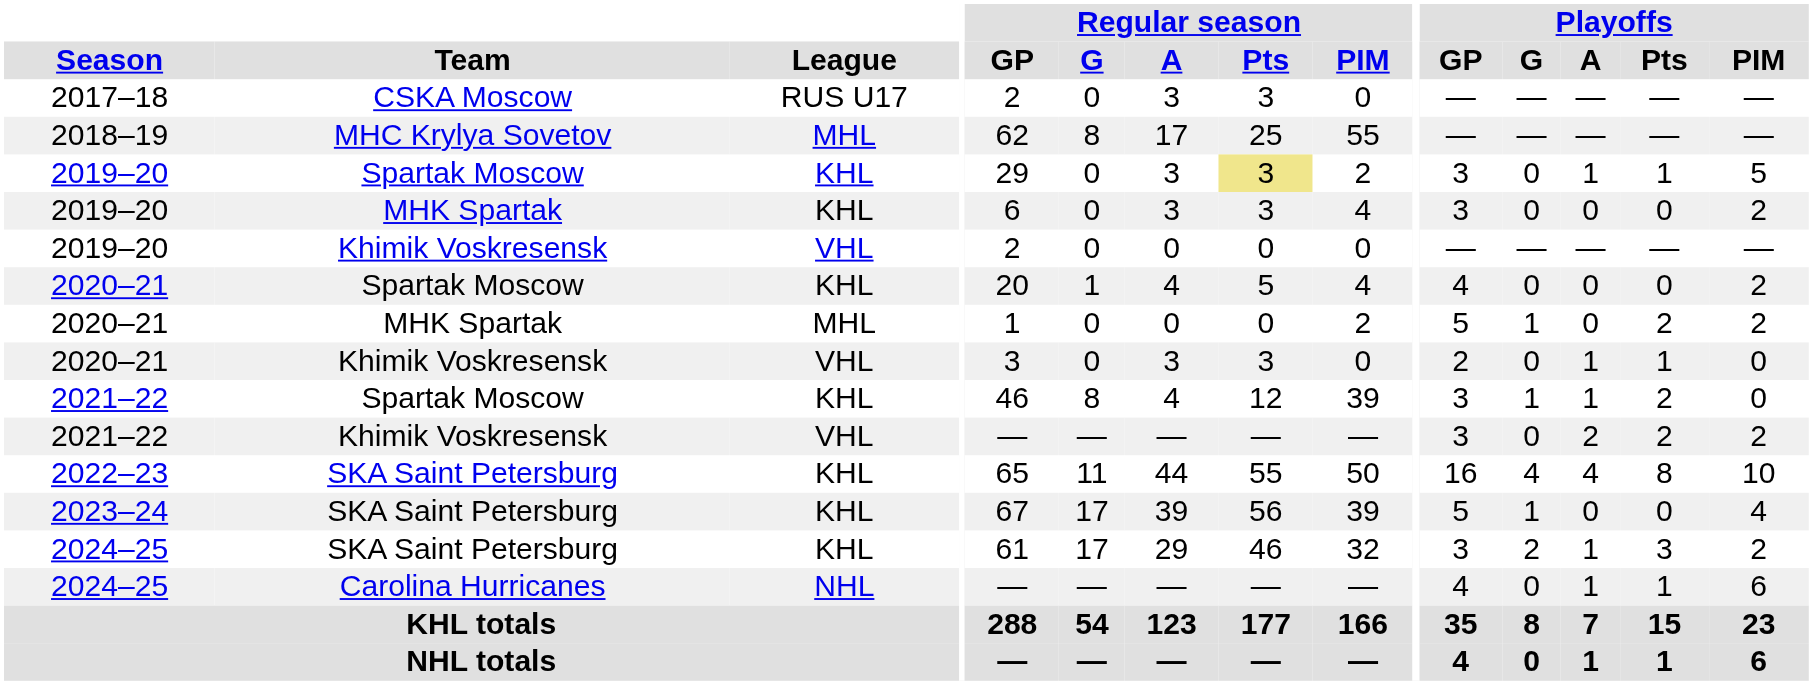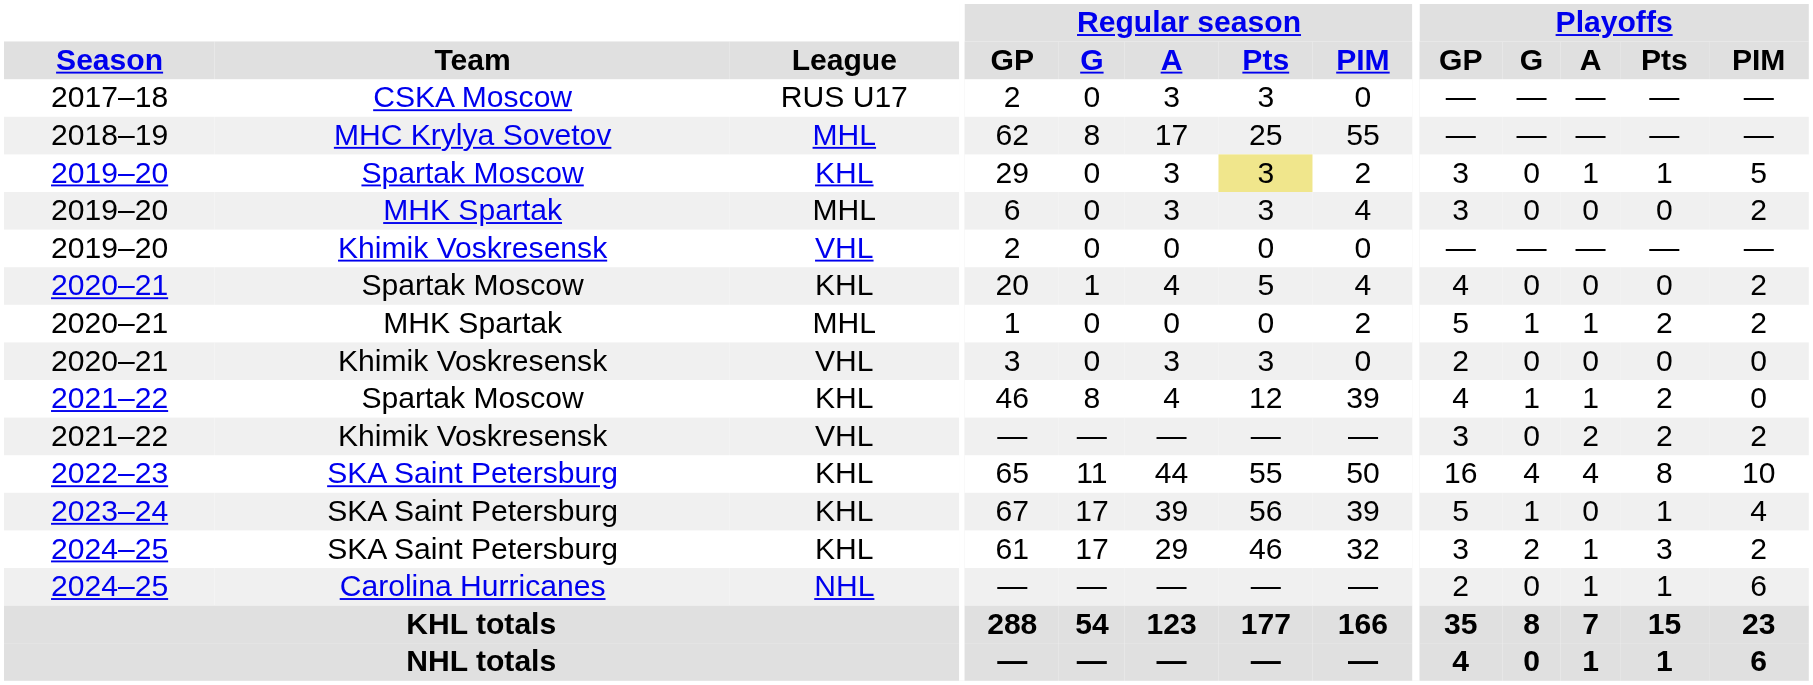 <table border="0" cellpadding="1" cellspacing="0" style="text-align:center; width:60em">
 <tr bgcolor="#e0e0e0">
 <th colspan="3" bgcolor="#ffffff"></th>
 <th rowspan="100" bgcolor="#ffffff"></th>
 <th colspan="5"><a href='#'>Regular season</a></th>
 <th rowspan="100" bgcolor="#ffffff"></th>
 <th colspan="5"><a href='#'>Playoffs</a></th>
 </tr>
 <tr bgcolor="#e0e0e0">
 <th><a href='#'>Season</a></th>
 <th>Team</th>
 <th>League</th>
 <th>GP</th>
 <th><a href='#'>G</a></th>
 <th><a href='#'>A</a></th>
 <th><a href='#'>Pts</a></th>
 <th><a href='#'>PIM</a></th>
 <th>GP</th>
 <th>G</th>
 <th>A</th>
 <th>Pts</th>
 <th>PIM</th>
 </tr>
 <tr>
 <td>2017–18</td>
 <td><a href='#'>CSKA Moscow</a></td>
 <td>RUS U17</td>
 <td>2</td>
 <td>0</td>
 <td>3</td>
 <td>3</td>
 <td>0</td>
 <td>—</td>
 <td>—</td>
 <td>—</td>
 <td>—</td>
 <td>—</td>
 </tr>
 <tr bgcolor="#f0f0f0">
 <td>2018–19</td>
 <td><a href='#'>MHC Krylya Sovetov</a></td>
 <td><a href='#'>MHL</a></td>
 <td>62</td>
 <td>8</td>
 <td>17</td>
 <td>25</td>
 <td>55</td>
 <td>—</td>
 <td>—</td>
 <td>—</td>
 <td>—</td>
 <td>—</td>
 </tr>
 <tr>
 <td><a href='#'>2019–20</a></td>
 <td><a href='#'>Spartak Moscow</a></td>
 <td><a href='#'>KHL</a></td>
 <td>29</td>
 <td>0</td>
 <td>3</td>
 <td style="background: khaki;">3</td>
 <td>2</td>
 <td>3</td>
 <td>0</td>
 <td>1</td>
 <td>1</td>
 <td>5</td>
 </tr>
 <tr bgcolor="#f0f0f0">
 <td>2019–20</td>
 <td><a href='#'>MHK Spartak</a></td>
-<td>KHL</td>
+<td>MHL</td>
 <td>6</td>
 <td>0</td>
 <td>3</td>
 <td>3</td>
 <td>4</td>
 <td>3</td>
 <td>0</td>
 <td>0</td>
 <td>0</td>
 <td>2</td>
 </tr>
 <tr>
 <td>2019–20</td>
 <td><a href='#'>Khimik Voskresensk</a></td>
 <td><a href='#'>VHL</a></td>
 <td>2</td>
 <td>0</td>
 <td>0</td>
 <td>0</td>
 <td>0</td>
 <td>—</td>
 <td>—</td>
 <td>—</td>
 <td>—</td>
 <td>—</td>
 </tr>
 <tr bgcolor="#f0f0f0">
 <td><a href='#'>2020–21</a></td>
 <td>Spartak Moscow</td>
 <td>KHL</td>
 <td>20</td>
 <td>1</td>
 <td>4</td>
 <td>5</td>
 <td>4</td>
 <td>4</td>
 <td>0</td>
 <td>0</td>
 <td>0</td>
 <td>2</td>
 </tr>
 <tr>
 <td>2020–21</td>
 <td>MHK Spartak</td>
 <td>MHL</td>
 <td>1</td>
 <td>0</td>
 <td>0</td>
 <td>0</td>
 <td>2</td>
 <td>5</td>
 <td>1</td>
-<td>0</td>
+<td>1</td>
 <td>2</td>
 <td>2</td>
 </tr>
 <tr bgcolor="#f0f0f0">
 <td>2020–21</td>
 <td>Khimik Voskresensk</td>
 <td>VHL</td>
 <td>3</td>
 <td>0</td>
 <td>3</td>
 <td>3</td>
 <td>0</td>
 <td>2</td>
 <td>0</td>
-<td>1</td>
-<td>1</td>
+<td>0</td>
+<td>0</td>
 <td>0</td>
 </tr>
 <tr>
 <td><a href='#'>2021–22</a></td>
 <td>Spartak Moscow</td>
 <td>KHL</td>
 <td>46</td>
 <td>8</td>
 <td>4</td>
 <td>12</td>
 <td>39</td>
-<td>3</td>
+<td>4</td>
 <td>1</td>
 <td>1</td>
 <td>2</td>
 <td>0</td>
 </tr>
 <tr bgcolor="#f0f0f0">
 <td>2021–22</td>
 <td>Khimik Voskresensk</td>
 <td>VHL</td>
 <td>—</td>
 <td>—</td>
 <td>—</td>
 <td>—</td>
 <td>—</td>
 <td>3</td>
 <td>0</td>
 <td>2</td>
 <td>2</td>
 <td>2</td>
 </tr>
 <tr>
 <td><a href='#'>2022–23</a></td>
 <td><a href='#'>SKA Saint Petersburg</a></td>
 <td>KHL</td>
 <td>65</td>
 <td>11</td>
 <td>44</td>
 <td>55</td>
 <td>50</td>
 <td>16</td>
 <td>4</td>
 <td>4</td>
 <td>8</td>
 <td>10</td>
 </tr>
 <tr bgcolor="#f0f0f0">
 <td><a href='#'>2023–24</a></td>
 <td>SKA Saint Petersburg</td>
 <td>KHL</td>
 <td>67</td>
 <td>17</td>
 <td>39</td>
 <td>56</td>
 <td>39</td>
 <td>5</td>
 <td>1</td>
 <td>0</td>
-<td>0</td>
+<td>1</td>
 <td>4</td>
 </tr>
 <tr>
 <td><a href='#'>2024–25</a></td>
 <td>SKA Saint Petersburg</td>
 <td>KHL</td>
 <td>61</td>
 <td>17</td>
 <td>29</td>
 <td>46</td>
 <td>32</td>
 <td>3</td>
 <td>2</td>
 <td>1</td>
 <td>3</td>
 <td>2</td>
 </tr>
 <tr bgcolor="#f0f0f0">
 <td><a href='#'>2024–25</a></td>
 <td><a href='#'>Carolina Hurricanes</a></td>
 <td><a href='#'>NHL</a></td>
 <td>—</td>
 <td>—</td>
 <td>—</td>
 <td>—</td>
 <td>—</td>
-<td>4</td>
+<td>2</td>
 <td>0</td>
 <td>1</td>
 <td>1</td>
 <td>6</td>
 </tr>
 <tr bgcolor="#e0e0e0">
 <th colspan="3">KHL totals</th>
 <th>288</th>
 <th>54</th>
 <th>123</th>
 <th>177</th>
 <th>166</th>
 <th>35</th>
 <th>8</th>
 <th>7</th>
 <th>15</th>
 <th>23</th>
 </tr>
 <tr bgcolor="#e0e0e0">
 <th colspan="3">NHL totals</th>
 <th>—</th>
 <th>—</th>
 <th>—</th>
 <th>—</th>
 <th>—</th>
 <th>4</th>
 <th>0</th>
 <th>1</th>
 <th>1</th>
 <th>6</th>
 </tr>
 </table>
